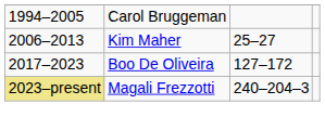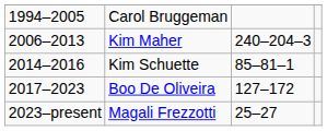 <table class="wikitable">
 <tr style="text-align:center;">
 </tr>
 <tr>
 <td>1994–2005</td>
 <td>Carol Bruggeman</td>
 <td></td>
 <td></td>
 </tr>
 <tr>
 <td>2006–2013</td>
 <td><a href='#'>Kim Maher</a></td>
-<td>25–27</td>
+<td>240–204–3</td>
+<td></td>
+</tr>
+<tr>
+<td>2014–2016</td>
+<td>Kim Schuette</td>
+<td>85–81–1</td>
 <td></td>
 </tr>
 <tr>
 <td>2017–2023</td>
 <td><a href='#'>Boo De Oliveira</a></td>
 <td>127–172</td>
 <td></td>
 </tr>
 <tr>
-<td style="background: khaki;">2023–present</td>
+<td>2023–present</td>
 <td><a href='#'>Magali Frezzotti</a></td>
-<td>240–204–3</td>
+<td>25–27</td>
 <td></td>
 </tr>
 </table>
